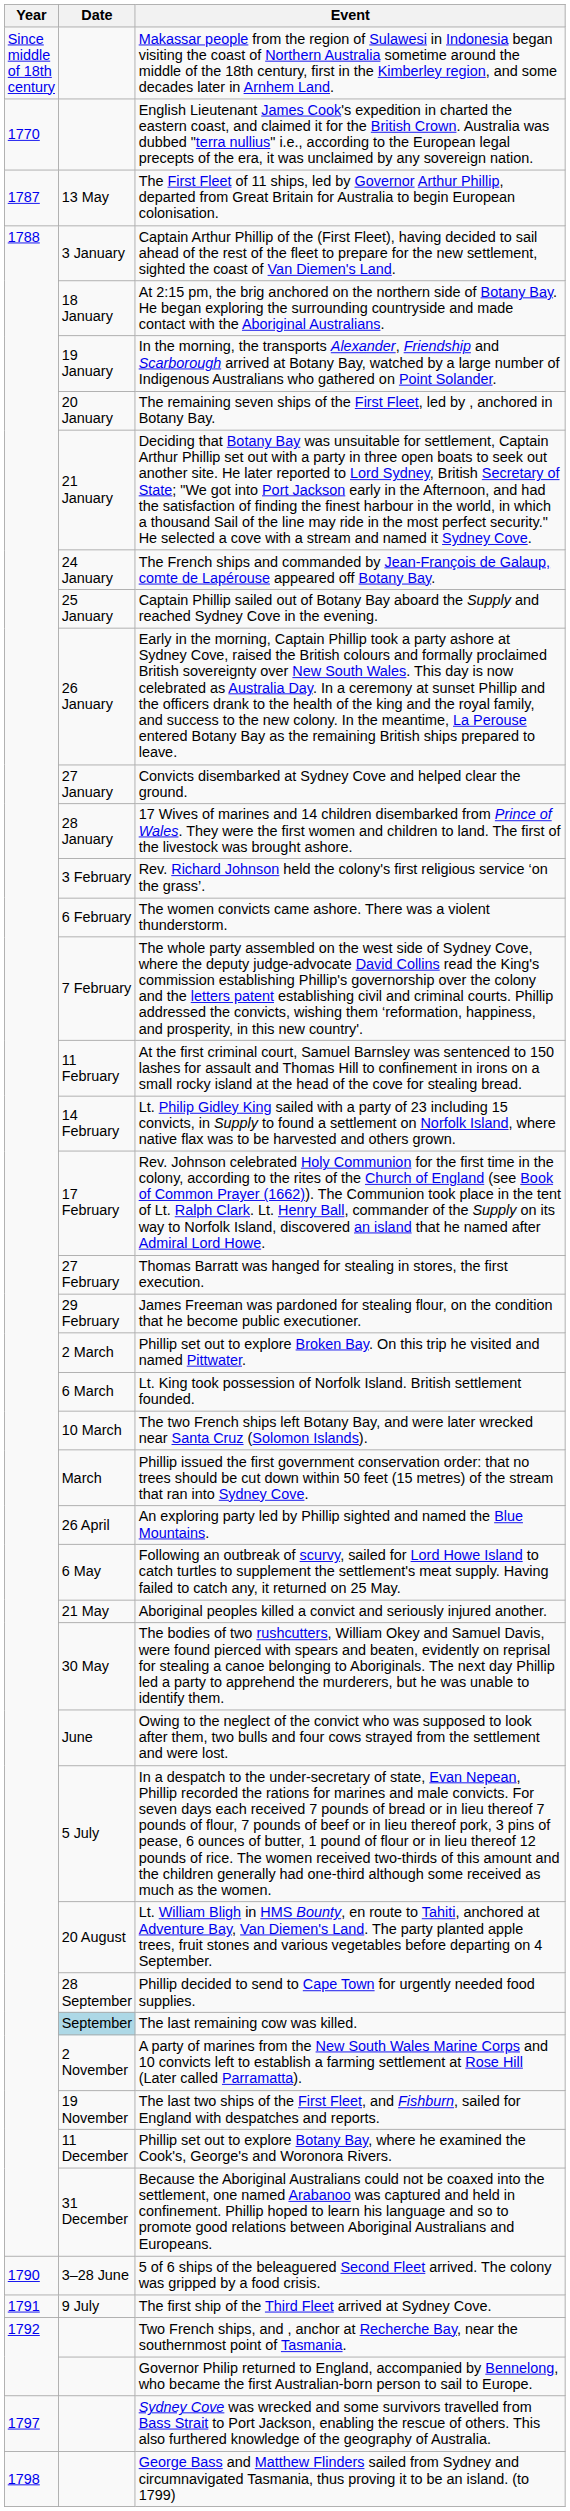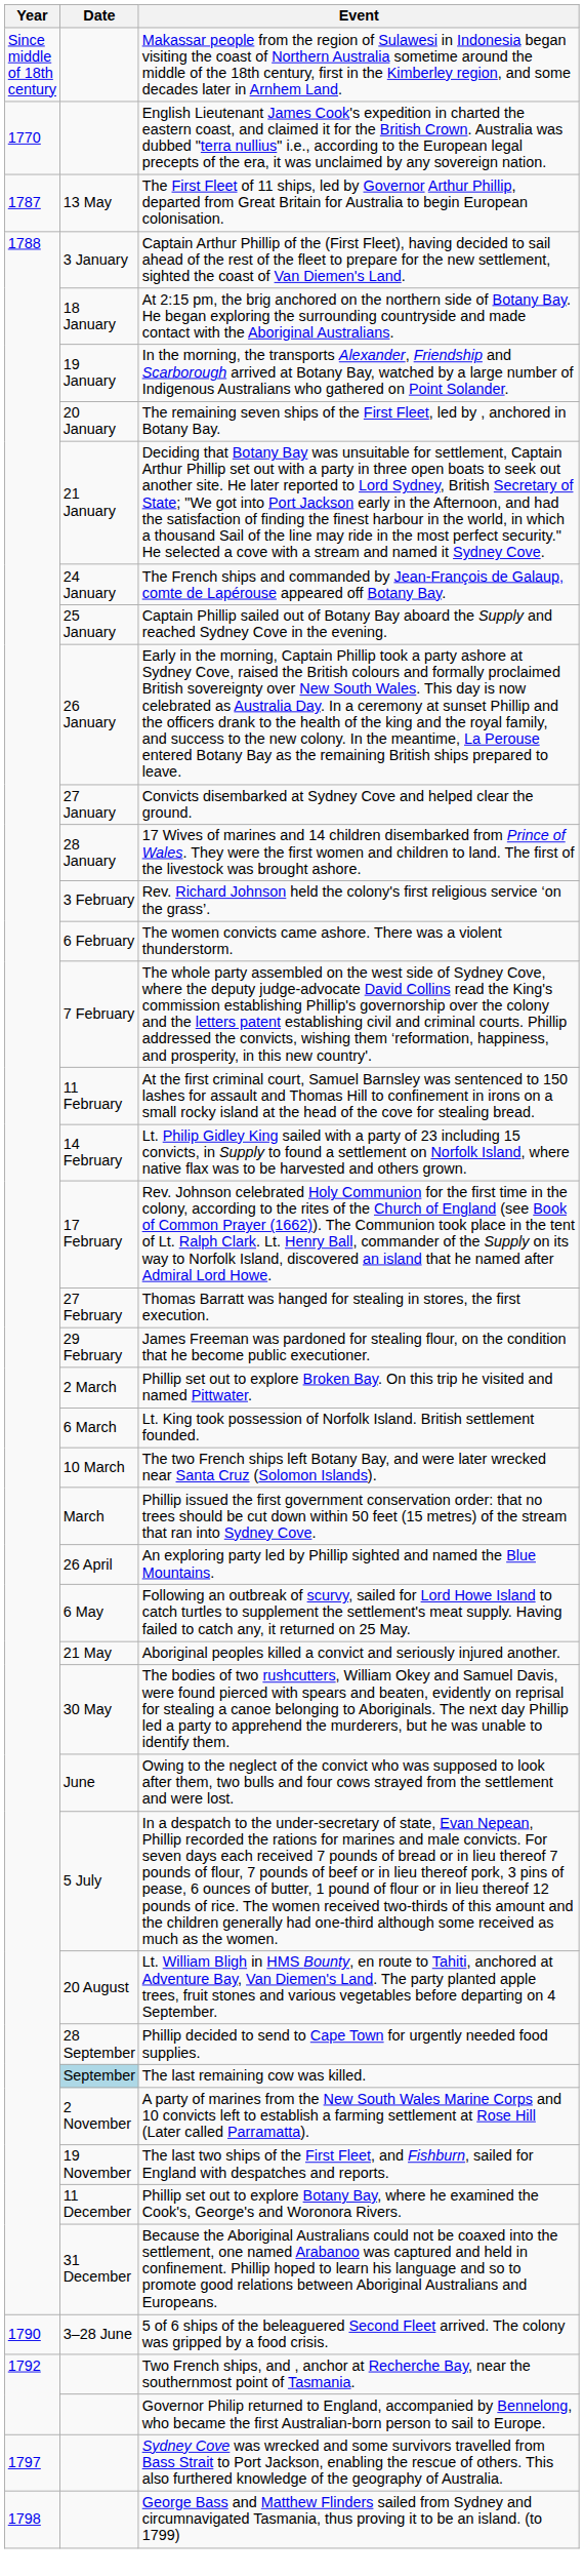 <table class="wikitable" style="width:100%;">
 <tr>
 <th style="width:6%">Year</th>
 <th style="width:10%">Date</th>
 <th>Event</th>
 </tr>
 <tr>
 <td><a href='#'>Since middle of 18th century</a></td>
 <td></td>
 <td><a href='#'>Makassar people</a> from the region of <a href='#'>Sulawesi</a> in  <a href='#'>Indonesia</a> began visiting the coast of <a href='#'>Northern Australia</a> sometime around the middle of the 18th century, first in the <a href='#'>Kimberley region</a>, and some decades later in <a href='#'>Arnhem Land</a>.</td>
 </tr>
 <tr>
 <td><a href='#'>1770</a></td>
 <td></td>
 <td>English Lieutenant <a href='#'>James Cook</a>'s expedition in  charted the eastern coast, and claimed it for the <a href='#'>British Crown</a>. Australia was dubbed "<a href='#'>terra nullius</a>" i.e., according to the European legal precepts of the era, it was unclaimed by any sovereign nation.</td>
 </tr>
 <tr>
 <td rowspan="1" style="vertical;"><a href='#'>1787</a></td>
 <td>13 May</td>
 <td>The <a href='#'>First Fleet</a> of 11 ships, led by <a href='#'>Governor</a> <a href='#'>Arthur Phillip</a>, departed from Great Britain for Australia to begin European colonisation.</td>
 </tr>
 <tr>
 <td rowspan="35" style="vertical-align:top;"><a href='#'>1788</a></td>
 <td>3 January</td>
 <td>Captain Arthur Phillip of the (First Fleet), having decided to sail ahead of the rest of the fleet to prepare for the new settlement, sighted the coast of <a href='#'>Van Diemen's Land</a>.</td>
 </tr>
 <tr>
 <td>18 January</td>
 <td>At 2:15 pm, the brig  anchored on the northern side of <a href='#'>Botany Bay</a>. He began exploring the surrounding countryside and made contact with the <a href='#'>Aboriginal Australians</a>.</td>
 </tr>
 <tr>
 <td>19 January</td>
 <td>In the morning, the transports <em><a href='#'>Alexander</a></em>, <em><a href='#'>Friendship</a></em> and <em><a href='#'>Scarborough</a></em> arrived at Botany Bay, watched by a large number of Indigenous Australians who gathered on <a href='#'>Point Solander</a>.</td>
 </tr>
 <tr>
 <td>20 January</td>
 <td>The remaining seven ships of the <a href='#'>First Fleet</a>, led by , anchored in Botany Bay.</td>
 </tr>
 <tr>
 <td>21 January</td>
 <td>Deciding that <a href='#'>Botany Bay</a> was unsuitable for settlement, Captain Arthur Phillip set out with a party in three open boats to seek out another site. He later reported to <a href='#'>Lord Sydney</a>, British <a href='#'>Secretary of State</a>; "We got into <a href='#'>Port Jackson</a> early in the Afternoon, and had the satisfaction of finding the finest harbour in the world, in which a thousand Sail of the line may ride in the most perfect security." He selected a cove with a stream and named it <a href='#'>Sydney Cove</a>.</td>
 </tr>
 <tr>
 <td>24 January</td>
 <td>The French ships  and  commanded by <a href='#'>Jean-François de Galaup, comte de Lapérouse</a> appeared off <a href='#'>Botany Bay</a>.</td>
 </tr>
 <tr>
 <td>25 January</td>
 <td>Captain Phillip sailed out of Botany Bay aboard the <em>Supply</em> and reached Sydney Cove in the evening.</td>
 </tr>
 <tr>
 <td>26 January</td>
 <td>Early in the morning, Captain Phillip took a party ashore at Sydney Cove, raised the British colours and formally proclaimed British sovereignty over <a href='#'>New South Wales</a>. This day is now celebrated as <a href='#'>Australia Day</a>. In a ceremony at sunset Phillip and the officers drank to the health of the king and the royal family, and success to the new colony. In the meantime, <a href='#'>La Perouse</a> entered Botany Bay as the remaining British ships prepared to leave.</td>
 </tr>
 <tr>
 <td>27 January</td>
 <td>Convicts disembarked at Sydney Cove and helped clear the ground.</td>
 </tr>
 <tr>
 <td>28 January</td>
 <td>17 Wives of marines and 14 children disembarked from <em><a href='#'>Prince of Wales</a></em>. They were the first women and children to land. The first of the livestock was brought ashore.</td>
 </tr>
 <tr>
 <td>3 February</td>
 <td>Rev. <a href='#'>Richard Johnson</a> held the colony's first religious service ‘on the grass’.</td>
 </tr>
 <tr>
 <td>6 February</td>
 <td>The women convicts came ashore. There was a violent thunderstorm.</td>
 </tr>
 <tr>
 <td>7 February</td>
 <td>The whole party assembled on the west side of Sydney Cove, where the deputy judge-advocate <a href='#'>David Collins</a> read the King's commission establishing Phillip's governorship over the colony and the <a href='#'>letters patent</a> establishing civil and criminal courts. Phillip addressed the convicts, wishing them ‘reformation, happiness, and prosperity, in this new country'.</td>
 </tr>
 <tr>
 <td>11 February</td>
 <td>At the first criminal court, Samuel Barnsley was sentenced to 150 lashes for assault and Thomas Hill to confinement in irons on a small rocky island at the head of the cove for stealing bread.</td>
 </tr>
 <tr>
 <td>14 February</td>
 <td>Lt. <a href='#'>Philip Gidley King</a> sailed with a party of 23 including 15 convicts, in <em>Supply</em> to found a settlement on <a href='#'>Norfolk Island</a>, where native flax was to be harvested and others grown.</td>
 </tr>
 <tr>
 <td>17 February</td>
 <td>Rev. Johnson celebrated <a href='#'>Holy Communion</a> for the first time in the colony, according to the rites of the <a href='#'>Church of England</a> (see <a href='#'>Book of Common Prayer (1662)</a>). The Communion took place in the tent of Lt. <a href='#'>Ralph Clark</a>. Lt. <a href='#'>Henry Ball</a>, commander of the <em>Supply</em> on its way to Norfolk Island, discovered <a href='#'>an island</a> that he named after <a href='#'>Admiral Lord Howe</a>.</td>
 </tr>
 <tr>
 <td>27 February</td>
 <td>Thomas Barratt was hanged for stealing in stores, the first execution.</td>
 </tr>
 <tr>
 <td>29 February</td>
 <td>James Freeman was pardoned for stealing flour, on the condition that he become public executioner.</td>
 </tr>
 <tr>
 <td>2 March</td>
 <td>Phillip set out to explore <a href='#'>Broken Bay</a>. On this trip he visited and named <a href='#'>Pittwater</a>.</td>
 </tr>
 <tr>
 <td>6 March</td>
 <td>Lt. King took possession of Norfolk Island. British settlement founded.</td>
 </tr>
 <tr>
 <td>10 March</td>
 <td>The two French ships left Botany Bay, and were later wrecked near <a href='#'>Santa Cruz</a> (<a href='#'>Solomon Islands</a>).</td>
 </tr>
 <tr>
 <td>March</td>
 <td>Phillip issued the first government conservation order: that no trees should be cut down within 50 feet (15 metres) of the stream that ran into <a href='#'>Sydney Cove</a>.</td>
 </tr>
 <tr>
 <td>26 April</td>
 <td>An exploring party led by Phillip sighted and named the <a href='#'>Blue Mountains</a>.</td>
 </tr>
 <tr>
 <td>6 May</td>
 <td>Following an outbreak of <a href='#'>scurvy</a>,  sailed for <a href='#'>Lord Howe Island</a> to catch turtles to supplement the settlement's meat supply. Having failed to catch any, it returned on 25 May.</td>
 </tr>
 <tr>
 <td>21 May</td>
 <td>Aboriginal peoples killed a convict and seriously injured another.</td>
 </tr>
 <tr>
 <td>30 May</td>
 <td>The bodies of two <a href='#'>rushcutters</a>, William Okey and Samuel Davis, were found pierced with spears and beaten, evidently on reprisal for stealing a canoe belonging to Aboriginals. The next day Phillip led a party to apprehend the murderers, but he was unable to identify them.</td>
 </tr>
 <tr>
 <td>June</td>
 <td>Owing to the neglect of the convict who was supposed to look after them, two bulls and four cows strayed from the settlement and were lost.</td>
 </tr>
 <tr>
 <td>5 July</td>
 <td>In a despatch to the under-secretary of state, <a href='#'>Evan Nepean</a>, Phillip recorded the rations for marines and male convicts. For seven days each received 7 pounds of bread or in lieu thereof 7 pounds of flour, 7 pounds of beef or in lieu thereof pork, 3 pins of pease, 6 ounces of butter, 1 pound of flour or in lieu thereof 12 pounds of rice. The women received two-thirds of this amount and the children generally had one-third although some received as much as the women.</td>
 </tr>
 <tr>
 <td>20 August</td>
 <td>Lt. <a href='#'>William Bligh</a> in <a href='#'>HMS <em>Bounty</em></a>, en route to <a href='#'>Tahiti</a>, anchored at <a href='#'>Adventure Bay</a>, <a href='#'>Van Diemen's Land</a>. The party planted apple trees, fruit stones and various vegetables before departing on 4 September.</td>
 </tr>
 <tr>
 <td>28 September</td>
 <td>Phillip decided to send  to <a href='#'>Cape Town</a> for urgently needed food supplies.</td>
 </tr>
 <tr>
 <td style="background: lightblue;">September</td>
 <td>The last remaining cow was killed.</td>
 </tr>
 <tr>
 <td>2 November</td>
 <td>A party of marines from the <a href='#'>New South Wales Marine Corps</a> and 10 convicts left to establish a farming settlement at <a href='#'>Rose Hill</a> (Later called <a href='#'>Parramatta</a>).</td>
 </tr>
 <tr>
 <td>19 November</td>
 <td>The last two ships of the <a href='#'>First Fleet</a>,  and <em><a href='#'>Fishburn</a></em>, sailed for England with despatches and reports.</td>
 </tr>
 <tr>
 <td>11 December</td>
 <td>Phillip set out to explore <a href='#'>Botany Bay</a>, where he examined the Cook's, George's and Woronora Rivers.</td>
 </tr>
 <tr>
 <td>31 December</td>
 <td>Because the Aboriginal Australians could not be coaxed into the settlement, one named <a href='#'>Arabanoo</a> was captured and held in confinement. Phillip hoped to learn his language and so to promote good relations between Aboriginal Australians and Europeans.</td>
 </tr>
 <tr>
 <td><a href='#'>1790</a></td>
 <td>3–28 June</td>
 <td>5 of 6 ships of the beleaguered <a href='#'>Second Fleet</a> arrived. The colony was gripped by a food crisis.</td>
 </tr>
 <tr>
-<td><a href='#'>1791</a></td>
-<td>9 July</td>
-<td>The first ship of the <a href='#'>Third Fleet</a> arrived at Sydney Cove.</td>
-</tr>
-<tr>
 <td rowspan="2" style="vertical-align:top;"><a href='#'>1792</a></td>
 <td></td>
 <td>Two French ships,  and , anchor at <a href='#'>Recherche Bay</a>, near the southernmost point of <a href='#'>Tasmania</a>.</td>
 </tr>
 <tr>
 <td></td>
 <td>Governor Philip returned to England, accompanied by <a href='#'>Bennelong</a>, who became the first Australian-born person to sail to Europe.</td>
 </tr>
 <tr>
 <td><a href='#'>1797</a></td>
 <td></td>
 <td><em><a href='#'>Sydney Cove</a></em> was wrecked and some survivors travelled from <a href='#'>Bass Strait</a> to Port Jackson, enabling the rescue of others. This also furthered knowledge of the geography of Australia.</td>
 </tr>
 <tr>
 <td><a href='#'>1798</a></td>
 <td></td>
 <td><a href='#'>George Bass</a> and <a href='#'>Matthew Flinders</a> sailed from Sydney and circumnavigated Tasmania, thus proving it to be an island. (to 1799)</td>
 </tr>
 </table>
